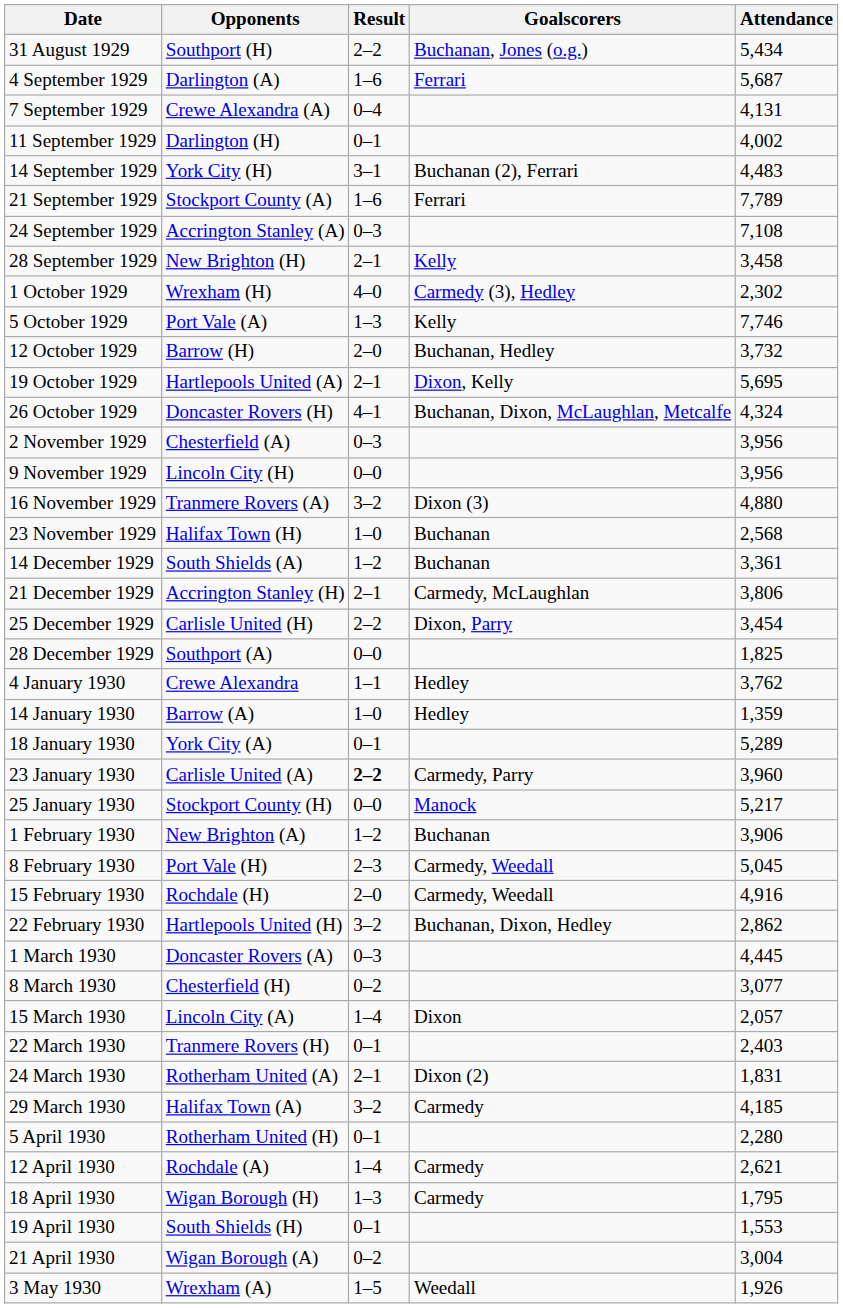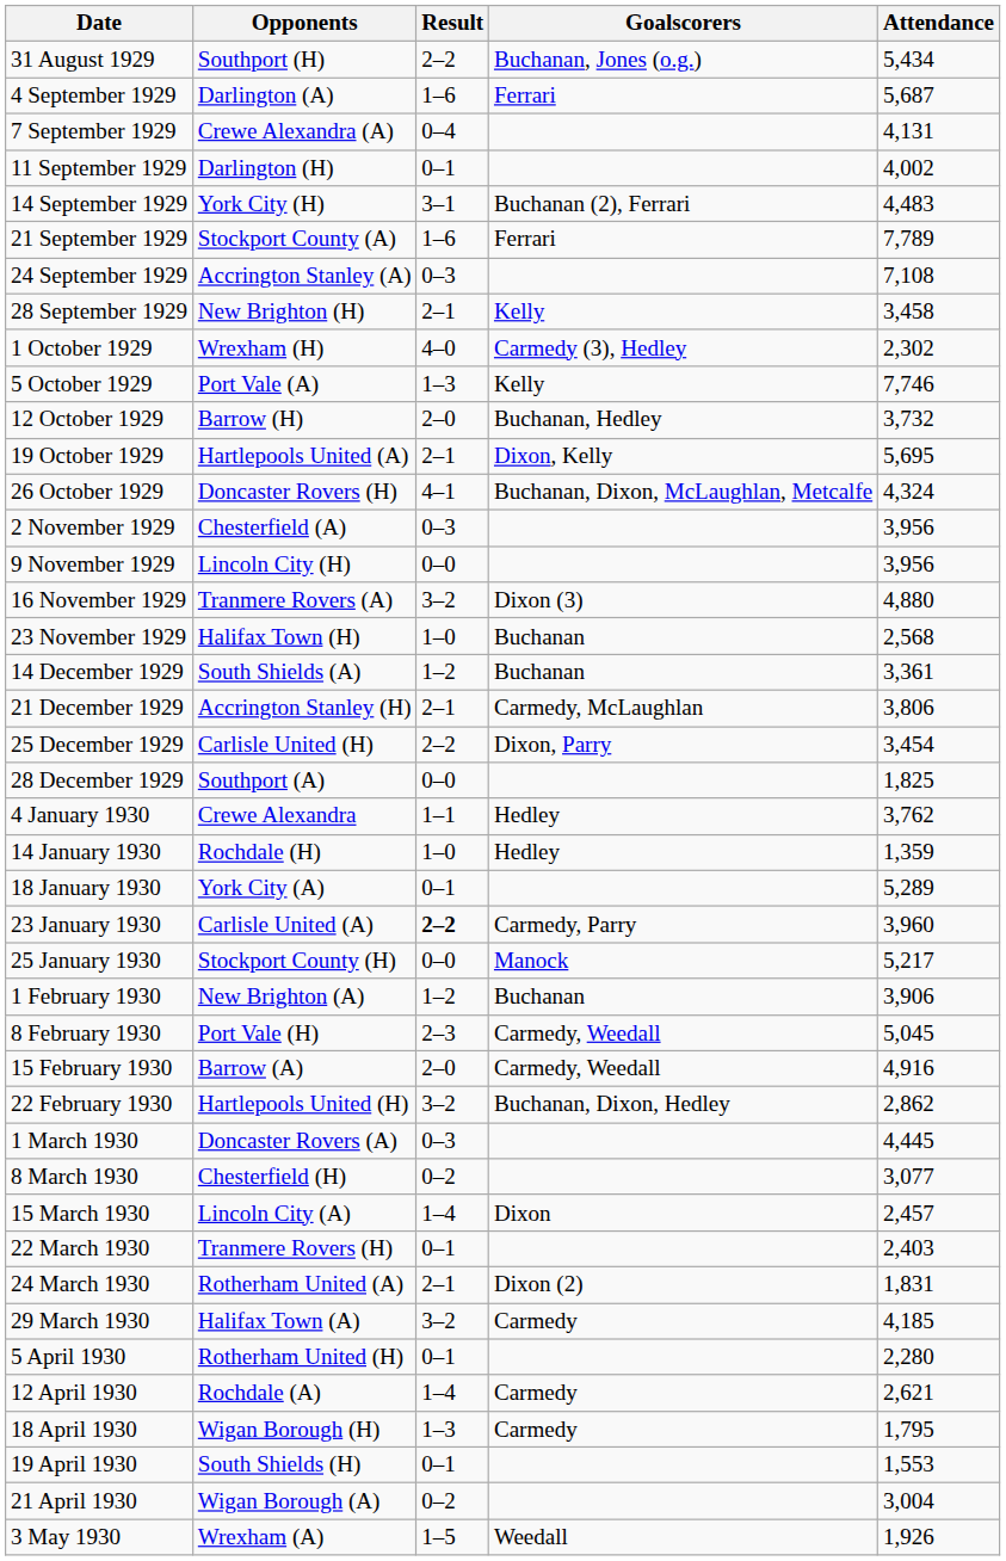 <table class="wikitable">
 <tr>
 <th>Date</th>
 <th>Opponents</th>
 <th>Result</th>
 <th>Goalscorers</th>
 <th>Attendance</th>
 </tr>
 <tr>
 <td>31 August 1929</td>
 <td><a href='#'>Southport</a> (H)</td>
 <td>2–2</td>
 <td><a href='#'>Buchanan</a>, <a href='#'>Jones</a> (<a href='#'>o.g.</a>)</td>
 <td>5,434</td>
 </tr>
 <tr>
 <td>4 September 1929</td>
 <td><a href='#'>Darlington</a> (A)</td>
 <td>1–6</td>
 <td><a href='#'>Ferrari</a></td>
 <td>5,687</td>
 </tr>
 <tr>
 <td>7 September 1929</td>
 <td><a href='#'>Crewe Alexandra</a> (A)</td>
 <td>0–4</td>
 <td></td>
 <td>4,131</td>
 </tr>
 <tr>
 <td>11 September 1929</td>
 <td><a href='#'>Darlington</a> (H)</td>
 <td>0–1</td>
 <td></td>
 <td>4,002</td>
 </tr>
 <tr>
 <td>14 September 1929</td>
 <td><a href='#'>York City</a> (H)</td>
 <td>3–1</td>
 <td>Buchanan (2), Ferrari</td>
 <td>4,483</td>
 </tr>
 <tr>
 <td>21 September 1929</td>
 <td><a href='#'>Stockport County</a> (A)</td>
 <td>1–6</td>
 <td>Ferrari</td>
 <td>7,789</td>
 </tr>
 <tr>
 <td>24 September 1929</td>
 <td><a href='#'>Accrington Stanley</a> (A)</td>
 <td>0–3</td>
 <td></td>
 <td>7,108</td>
 </tr>
 <tr>
 <td>28 September 1929</td>
 <td><a href='#'>New Brighton</a> (H)</td>
 <td>2–1</td>
 <td><a href='#'>Kelly</a></td>
 <td>3,458</td>
 </tr>
 <tr>
 <td>1 October 1929</td>
 <td><a href='#'>Wrexham</a> (H)</td>
 <td>4–0</td>
 <td><a href='#'>Carmedy</a> (3), <a href='#'>Hedley</a></td>
 <td>2,302</td>
 </tr>
 <tr>
 <td>5 October 1929</td>
 <td><a href='#'>Port Vale</a> (A)</td>
 <td>1–3</td>
 <td>Kelly</td>
 <td>7,746</td>
 </tr>
 <tr>
 <td>12 October 1929</td>
 <td><a href='#'>Barrow</a> (H)</td>
 <td>2–0</td>
 <td>Buchanan, Hedley</td>
 <td>3,732</td>
 </tr>
 <tr>
 <td>19 October 1929</td>
 <td><a href='#'>Hartlepools United</a> (A)</td>
 <td>2–1</td>
 <td><a href='#'>Dixon</a>, Kelly</td>
 <td>5,695</td>
 </tr>
 <tr>
 <td>26 October 1929</td>
 <td><a href='#'>Doncaster Rovers</a> (H)</td>
 <td>4–1</td>
 <td>Buchanan, Dixon, <a href='#'>McLaughlan</a>, <a href='#'>Metcalfe</a></td>
 <td>4,324</td>
 </tr>
 <tr>
 <td>2 November 1929</td>
 <td><a href='#'>Chesterfield</a> (A)</td>
 <td>0–3</td>
 <td></td>
 <td>3,956</td>
 </tr>
 <tr>
 <td>9 November 1929</td>
 <td><a href='#'>Lincoln City</a> (H)</td>
 <td>0–0</td>
 <td></td>
 <td>3,956</td>
 </tr>
 <tr>
 <td>16 November 1929</td>
 <td><a href='#'>Tranmere Rovers</a> (A)</td>
 <td>3–2</td>
 <td>Dixon (3)</td>
 <td>4,880</td>
 </tr>
 <tr>
 <td>23 November 1929</td>
 <td><a href='#'>Halifax Town</a> (H)</td>
 <td>1–0</td>
 <td>Buchanan</td>
 <td>2,568</td>
 </tr>
 <tr>
 <td>14 December 1929</td>
 <td><a href='#'>South Shields</a> (A)</td>
 <td>1–2</td>
 <td>Buchanan</td>
 <td>3,361</td>
 </tr>
 <tr>
 <td>21 December 1929</td>
 <td><a href='#'>Accrington Stanley</a> (H)</td>
 <td>2–1</td>
 <td>Carmedy, McLaughlan</td>
 <td>3,806</td>
 </tr>
 <tr>
 <td>25 December 1929</td>
 <td><a href='#'>Carlisle United</a> (H)</td>
 <td>2–2</td>
 <td>Dixon, <a href='#'>Parry</a></td>
 <td>3,454</td>
 </tr>
 <tr>
 <td>28 December 1929</td>
 <td><a href='#'>Southport</a> (A)</td>
 <td>0–0</td>
 <td></td>
 <td>1,825</td>
 </tr>
 <tr>
 <td>4 January 1930</td>
 <td><a href='#'>Crewe Alexandra</a></td>
 <td>1–1</td>
 <td>Hedley</td>
 <td>3,762</td>
 </tr>
 <tr>
 <td>14 January 1930</td>
-<td><a href='#'>Barrow</a> (A)</td>
+<td><a href='#'>Rochdale</a> (H)</td>
 <td>1–0</td>
 <td>Hedley</td>
 <td>1,359</td>
 </tr>
 <tr>
 <td>18 January 1930</td>
 <td><a href='#'>York City</a> (A)</td>
 <td>0–1</td>
 <td></td>
 <td>5,289</td>
 </tr>
 <tr>
 <td>23 January 1930</td>
 <td><a href='#'>Carlisle United</a> (A)</td>
 <td><strong>2–2</strong></td>
 <td>Carmedy, Parry</td>
 <td>3,960</td>
 </tr>
 <tr>
 <td>25 January 1930</td>
 <td><a href='#'>Stockport County</a> (H)</td>
 <td>0–0</td>
 <td><a href='#'>Manock</a></td>
 <td>5,217</td>
 </tr>
 <tr>
 <td>1 February 1930</td>
 <td><a href='#'>New Brighton</a> (A)</td>
 <td>1–2</td>
 <td>Buchanan</td>
 <td>3,906</td>
 </tr>
 <tr>
 <td>8 February 1930</td>
 <td><a href='#'>Port Vale</a> (H)</td>
 <td>2–3</td>
 <td>Carmedy, <a href='#'>Weedall</a></td>
 <td>5,045</td>
 </tr>
 <tr>
 <td>15 February 1930</td>
-<td><a href='#'>Rochdale</a> (H)</td>
+<td><a href='#'>Barrow</a> (A)</td>
 <td>2–0</td>
 <td>Carmedy, Weedall</td>
 <td>4,916</td>
 </tr>
 <tr>
 <td>22 February 1930</td>
 <td><a href='#'>Hartlepools United</a> (H)</td>
 <td>3–2</td>
 <td>Buchanan, Dixon, Hedley</td>
 <td>2,862</td>
 </tr>
 <tr>
 <td>1 March 1930</td>
 <td><a href='#'>Doncaster Rovers</a> (A)</td>
 <td>0–3</td>
 <td></td>
 <td>4,445</td>
 </tr>
 <tr>
 <td>8 March 1930</td>
 <td><a href='#'>Chesterfield</a> (H)</td>
 <td>0–2</td>
 <td></td>
 <td>3,077</td>
 </tr>
 <tr>
 <td>15 March 1930</td>
 <td><a href='#'>Lincoln City</a> (A)</td>
 <td>1–4</td>
 <td>Dixon</td>
-<td>2,057</td>
+<td>2,457</td>
 </tr>
 <tr>
 <td>22 March 1930</td>
 <td><a href='#'>Tranmere Rovers</a> (H)</td>
 <td>0–1</td>
 <td></td>
 <td>2,403</td>
 </tr>
 <tr>
 <td>24 March 1930</td>
 <td><a href='#'>Rotherham United</a> (A)</td>
 <td>2–1</td>
 <td>Dixon (2)</td>
 <td>1,831</td>
 </tr>
 <tr>
 <td>29 March 1930</td>
 <td><a href='#'>Halifax Town</a> (A)</td>
 <td>3–2</td>
 <td>Carmedy</td>
 <td>4,185</td>
 </tr>
 <tr>
 <td>5 April 1930</td>
 <td><a href='#'>Rotherham United</a> (H)</td>
 <td>0–1</td>
 <td></td>
 <td>2,280</td>
 </tr>
 <tr>
 <td>12 April 1930</td>
 <td><a href='#'>Rochdale</a> (A)</td>
 <td>1–4</td>
 <td>Carmedy</td>
 <td>2,621</td>
 </tr>
 <tr>
 <td>18 April 1930</td>
 <td><a href='#'>Wigan Borough</a> (H)</td>
 <td>1–3</td>
 <td>Carmedy</td>
 <td>1,795</td>
 </tr>
 <tr>
 <td>19 April 1930</td>
 <td><a href='#'>South Shields</a> (H)</td>
 <td>0–1</td>
 <td></td>
 <td>1,553</td>
 </tr>
 <tr>
 <td>21 April 1930</td>
 <td><a href='#'>Wigan Borough</a> (A)</td>
 <td>0–2</td>
 <td></td>
 <td>3,004</td>
 </tr>
 <tr>
 <td>3 May 1930</td>
 <td><a href='#'>Wrexham</a> (A)</td>
 <td>1–5</td>
 <td>Weedall</td>
 <td>1,926</td>
 </tr>
 </table>
